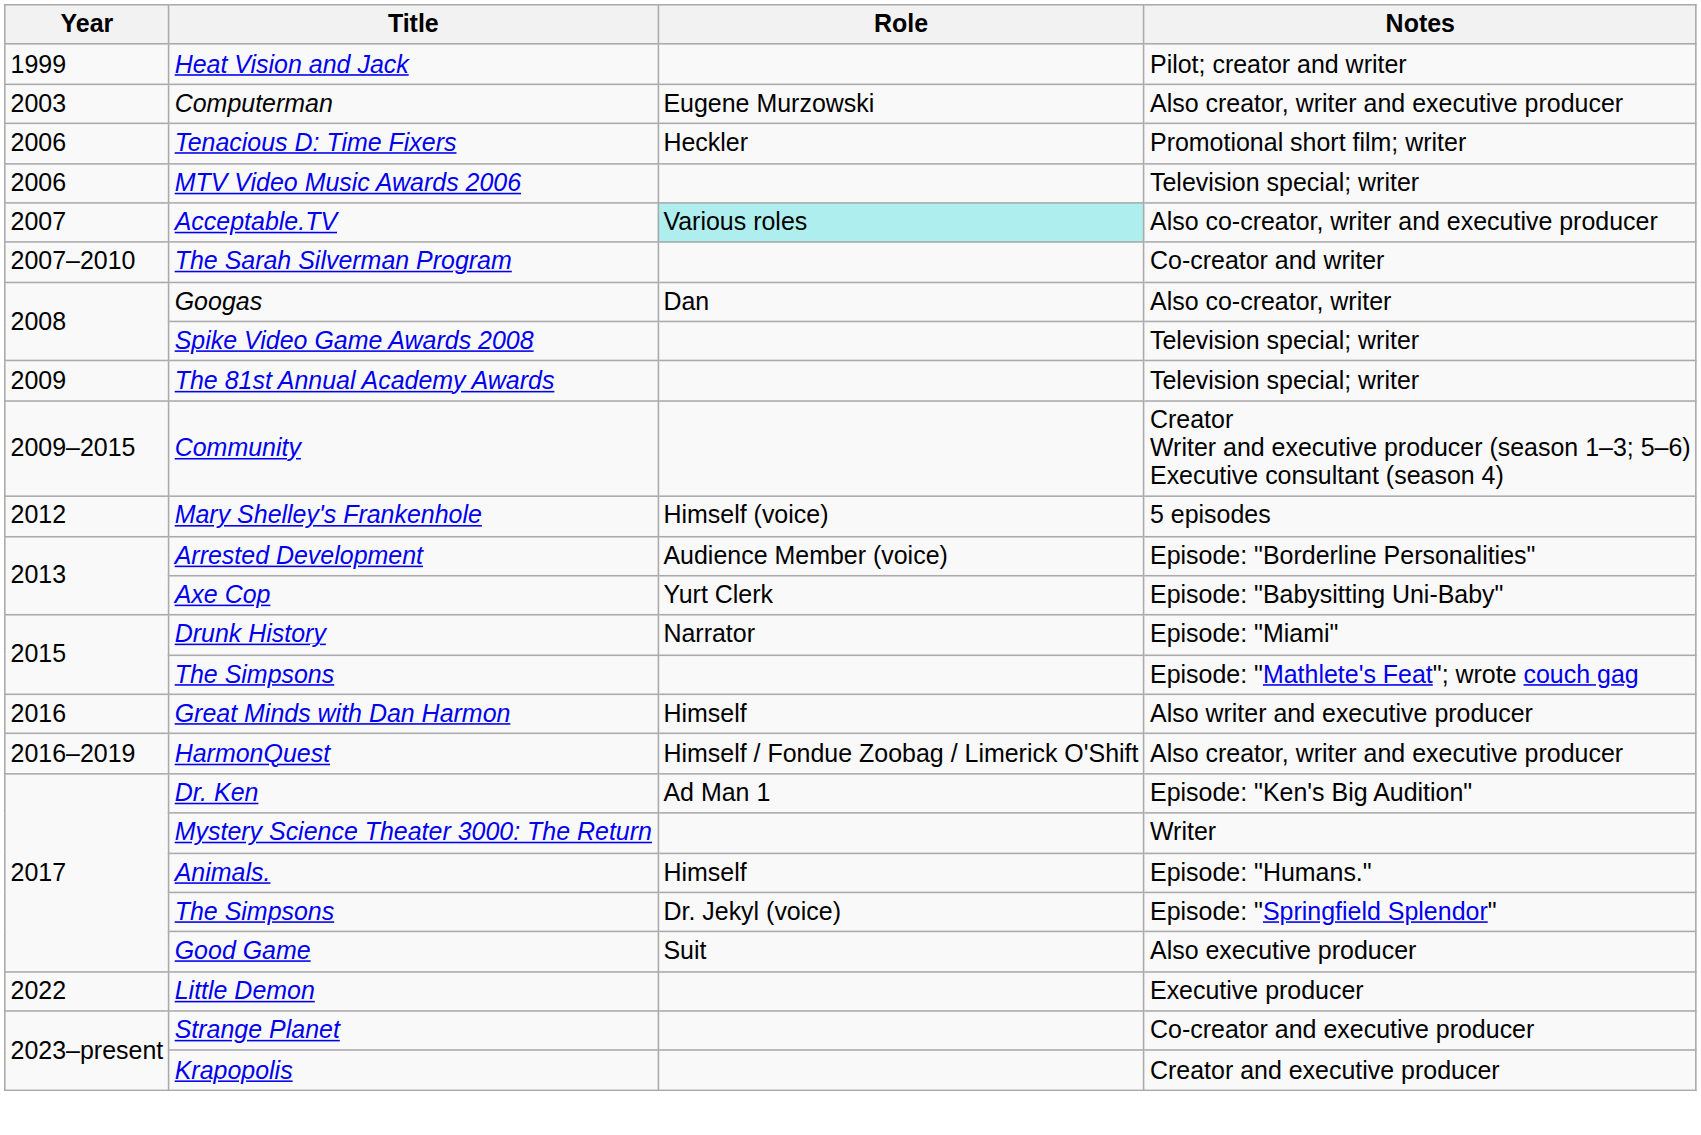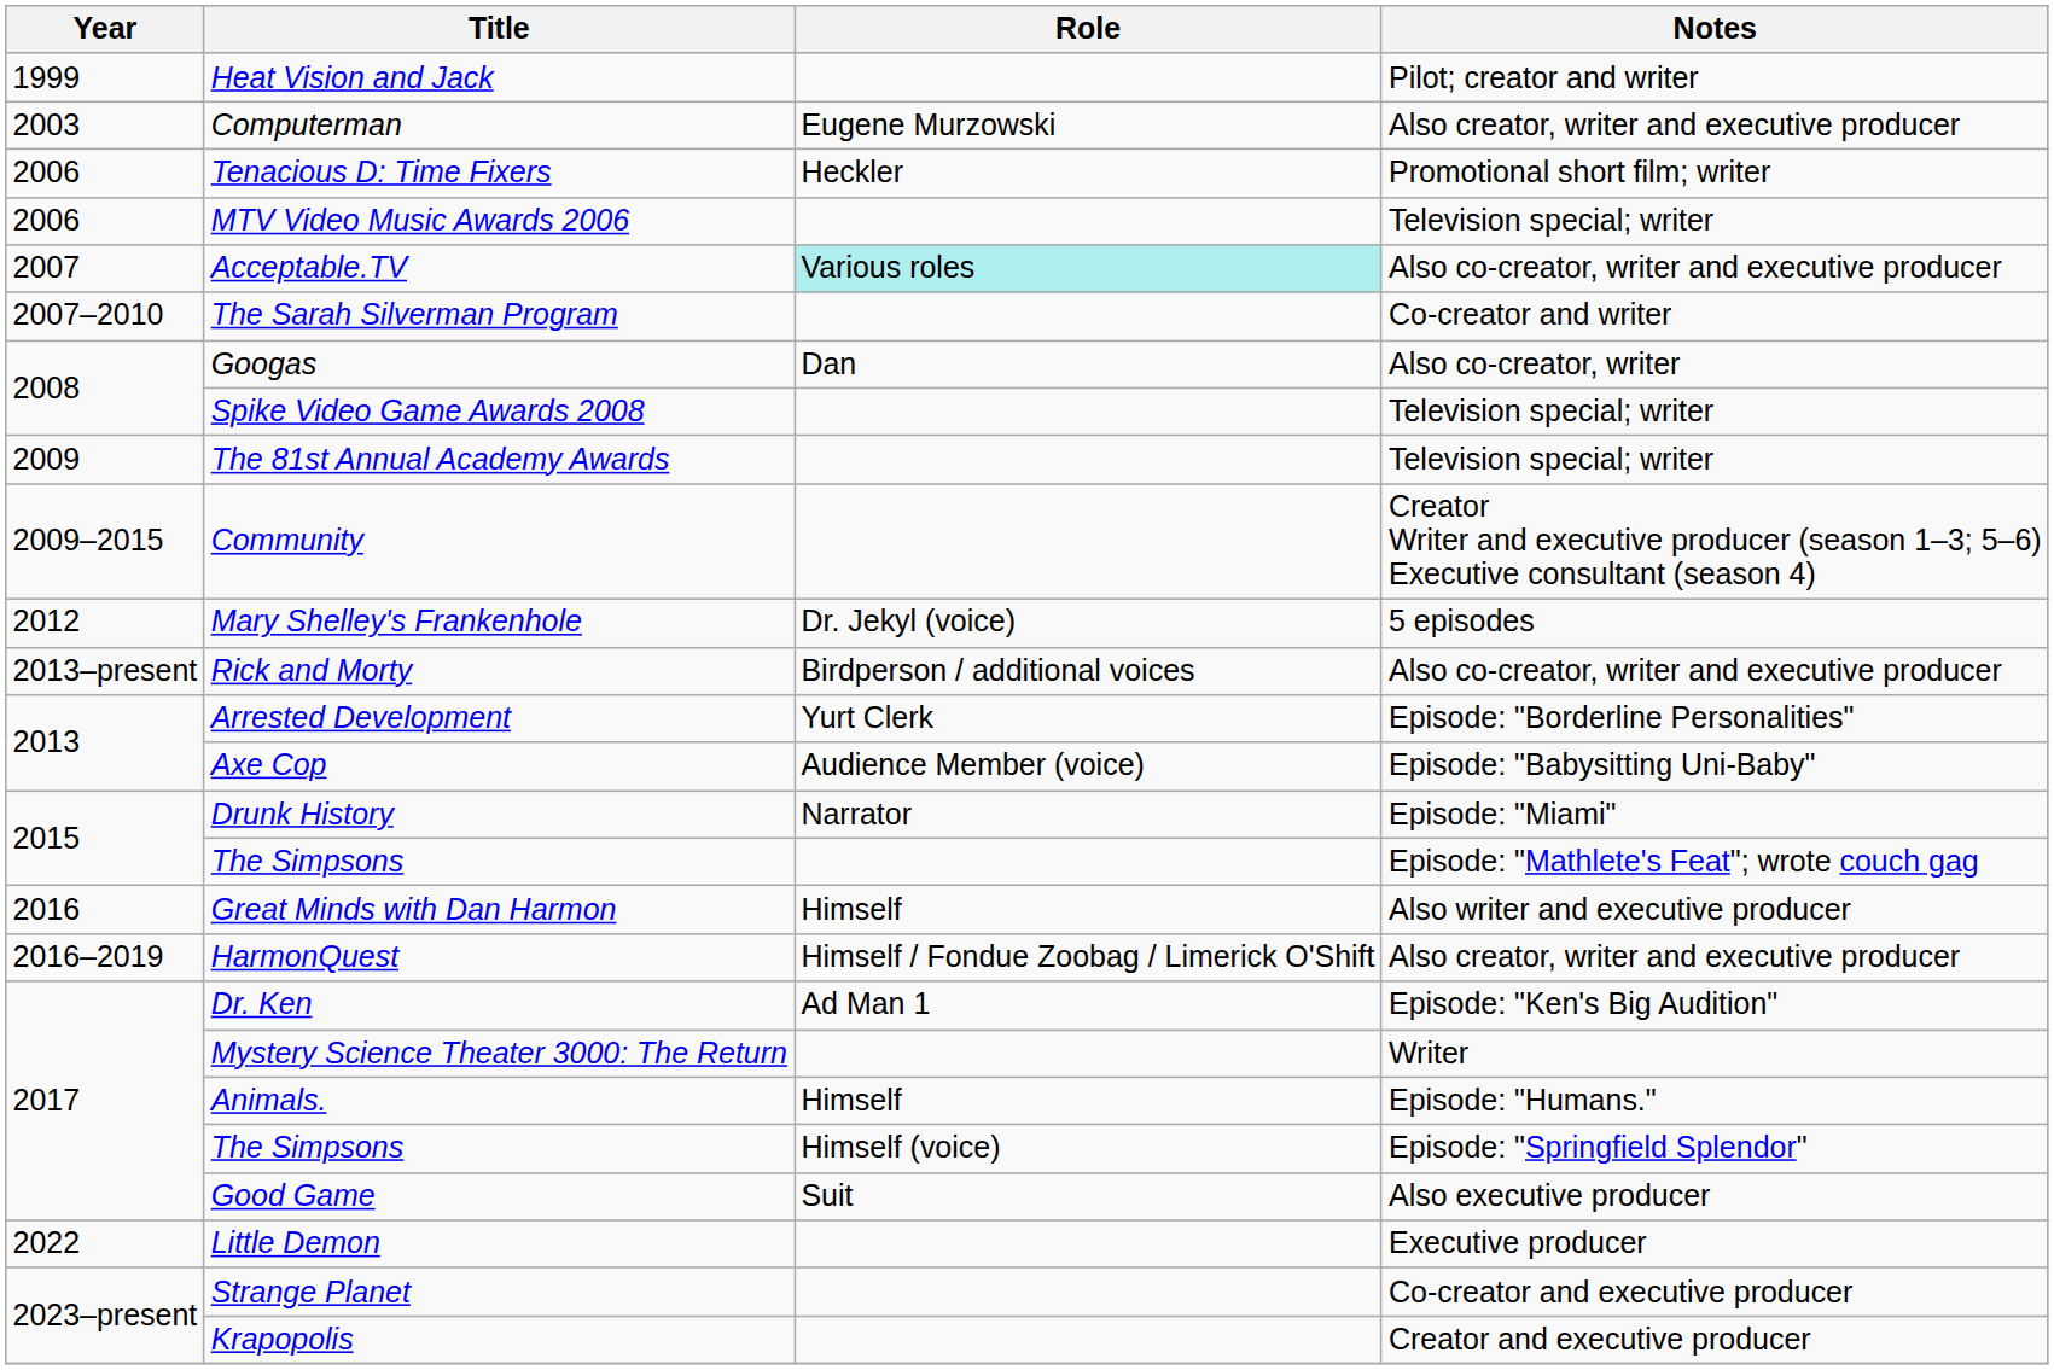 <table class="wikitable sortable">
 <tr>
 <th>Year</th>
 <th>Title</th>
 <th>Role</th>
 <th>Notes</th>
 </tr>
 <tr>
 <td>1999</td>
 <td><em><a href='#'>Heat Vision and Jack</a></em></td>
 <td></td>
 <td>Pilot; creator and writer</td>
 </tr>
 <tr>
 <td>2003</td>
 <td><em>Computerman</em></td>
 <td>Eugene Murzowski</td>
 <td>Also creator, writer and executive producer</td>
 </tr>
 <tr>
 <td>2006</td>
 <td><em><a href='#'>Tenacious D: Time Fixers</a></em></td>
 <td>Heckler</td>
 <td>Promotional short film; writer</td>
 </tr>
 <tr>
 <td>2006</td>
 <td><em><a href='#'>MTV Video Music Awards 2006</a></em></td>
 <td></td>
 <td>Television special; writer</td>
 </tr>
 <tr>
 <td>2007</td>
 <td><em><a href='#'>Acceptable.TV</a></em></td>
 <td style="background: paleturquoise;">Various roles</td>
 <td>Also co-creator, writer and executive producer</td>
 </tr>
 <tr>
 <td>2007–2010</td>
 <td><em><a href='#'>The Sarah Silverman Program</a></em></td>
 <td></td>
 <td>Co-creator and writer</td>
 </tr>
 <tr>
 <td rowspan="2">2008</td>
 <td><em>Googas</em></td>
 <td>Dan</td>
 <td>Also co-creator, writer</td>
 </tr>
 <tr>
 <td><em><a href='#'>Spike Video Game Awards 2008</a></em></td>
 <td></td>
 <td>Television special; writer</td>
 </tr>
 <tr>
 <td>2009</td>
 <td><em><a href='#'>The 81st Annual Academy Awards</a></em></td>
 <td></td>
 <td>Television special; writer</td>
 </tr>
 <tr>
 <td>2009–2015</td>
 <td><em><a href='#'>Community</a></em></td>
 <td></td>
 <td>Creator <br> Writer and executive producer (season 1–3; 5–6) <br> Executive consultant (season 4)</td>
 </tr>
 <tr>
 <td>2012</td>
 <td><em><a href='#'>Mary Shelley's Frankenhole</a></em></td>
-<td>Himself (voice)</td>
+<td>Dr. Jekyl (voice)</td>
 <td>5 episodes</td>
+</tr>
+<tr>
+<td>2013–present</td>
+<td><em><a href='#'>Rick and Morty</a></em></td>
+<td>Birdperson / additional voices</td>
+<td>Also co-creator, writer and executive producer</td>
 </tr>
 <tr>
 <td rowspan=2>2013</td>
 <td><em><a href='#'>Arrested Development</a></em></td>
-<td>Audience Member (voice)</td>
+<td>Yurt Clerk</td>
 <td>Episode: "Borderline Personalities"</td>
 </tr>
 <tr>
 <td><em><a href='#'>Axe Cop</a></em></td>
-<td>Yurt Clerk</td>
+<td>Audience Member (voice)</td>
 <td>Episode: "Babysitting Uni-Baby"</td>
 </tr>
 <tr>
 <td rowspan=2>2015</td>
 <td><em><a href='#'>Drunk History</a></em></td>
 <td>Narrator</td>
 <td>Episode: "Miami"</td>
 </tr>
 <tr>
 <td><em><a href='#'>The Simpsons</a></em></td>
 <td></td>
 <td>Episode: "<a href='#'>Mathlete's Feat</a>"; wrote <a href='#'>couch gag</a></td>
 </tr>
 <tr>
 <td>2016</td>
 <td><em><a href='#'>Great Minds with Dan Harmon</a></em></td>
 <td>Himself</td>
 <td>Also writer and executive producer</td>
 </tr>
 <tr>
 <td>2016–2019</td>
 <td><em><a href='#'>HarmonQuest</a></em></td>
 <td>Himself / Fondue Zoobag / Limerick O'Shift</td>
 <td>Also creator, writer and executive producer</td>
 </tr>
 <tr>
 <td rowspan="5">2017</td>
 <td><em><a href='#'>Dr. Ken</a></em></td>
 <td>Ad Man 1</td>
 <td>Episode: "Ken's Big Audition"</td>
 </tr>
 <tr>
 <td><em><a href='#'>Mystery Science Theater 3000: The Return</a></em></td>
 <td></td>
 <td>Writer</td>
 </tr>
 <tr>
 <td><em><a href='#'>Animals.</a></em></td>
 <td>Himself</td>
 <td>Episode: "Humans."</td>
 </tr>
 <tr>
 <td><em><a href='#'>The Simpsons</a></em></td>
-<td>Dr. Jekyl (voice)</td>
+<td>Himself (voice)</td>
 <td>Episode: "<a href='#'>Springfield Splendor</a>"</td>
 </tr>
 <tr>
 <td><em><a href='#'>Good Game</a></em></td>
 <td>Suit</td>
 <td>Also executive producer</td>
 </tr>
 <tr>
 <td rowspan="1">2022</td>
 <td><em><a href='#'>Little Demon</a></em></td>
 <td></td>
 <td>Executive producer</td>
 </tr>
 <tr>
 <td rowspan="2">2023–present</td>
 <td><em><a href='#'>Strange Planet</a></em></td>
 <td></td>
 <td>Co-creator and executive producer</td>
 </tr>
 <tr>
 <td><em><a href='#'>Krapopolis</a></em></td>
 <td></td>
 <td>Creator and executive producer</td>
 </tr>
 <tr>
 </tr>
 </table>
